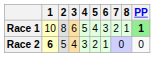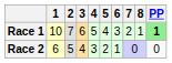 <table class="wikitable" style="font-size: 85%;">
 <tr>
 <th></th>
 <th>1</th>
 <th>2</th>
 <th>3</th>
 <th>4</th>
 <th>5</th>
 <th>6</th>
 <th>7</th>
 <th>8</th>
 <th><a href='#'>PP</a></th>
 </tr>
 <tr align="center">
 <th>Race 1</th>
 <td style="background:#FFFFBF;">10</td>
-<td style="background:#DFDFDF;">8</td>
+<td style="background:#DFDFDF;">7</td>
 <td style="background:#FFDF9F;">6</td>
 <td style="background:#DFFFDF;">5</td>
 <td style="background:#DFFFDF;">4</td>
 <td style="background:#DFFFDF;">3</td>
 <td style="background:#DFFFDF;">2</td>
 <td style="background:#DFFFDF;">1</td>
 <td style="background: lightgreen;"><strong>1</strong></td>
 </tr>
 <tr align="center">
 <th>Race 2</th>
-<td style="background:#FFFFBF;"><strong>6</strong></td>
+<td style="background:#FFFFBF;">6</td>
 <td style="background:#DFDFDF;">5</td>
 <td style="background:#FFDF9F;">4</td>
 <td style="background:#DFFFDF;">3</td>
 <td style="background:#DFFFDF;">2</td>
 <td style="background:#DFFFDF;">1</td>
 <td colspan=2 style="background:#CFCFFF;">0</td>
 <td>0</td>
 </tr>
 </table>
